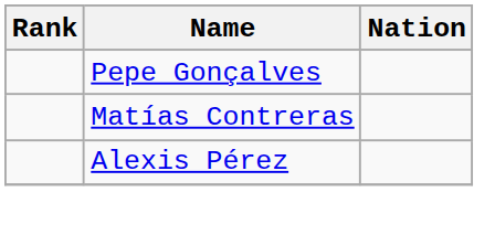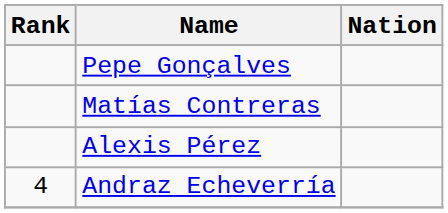 <table class="wikitable" style="text-align:center">
 <tr>
 <th>Rank</th>
 <th>Name</th>
 <th>Nation</th>
 </tr>
 <tr>
 <td></td>
 <td align=left><a href='#'>Pepe Gonçalves</a></td>
 <td align=left></td>
 </tr>
 <tr>
 <td></td>
 <td align=left><a href='#'>Matías Contreras</a></td>
 <td align=left></td>
 </tr>
 <tr>
 <td></td>
 <td align=left><a href='#'>Alexis Pérez</a></td>
 <td align=left></td>
 </tr>
 <tr>
+<td>4</td>
+<td align=left><a href='#'>Andraz Echeverría</a></td>
+<td align=left></td>
+</tr>
+<tr>
 </tr>
 </table>
